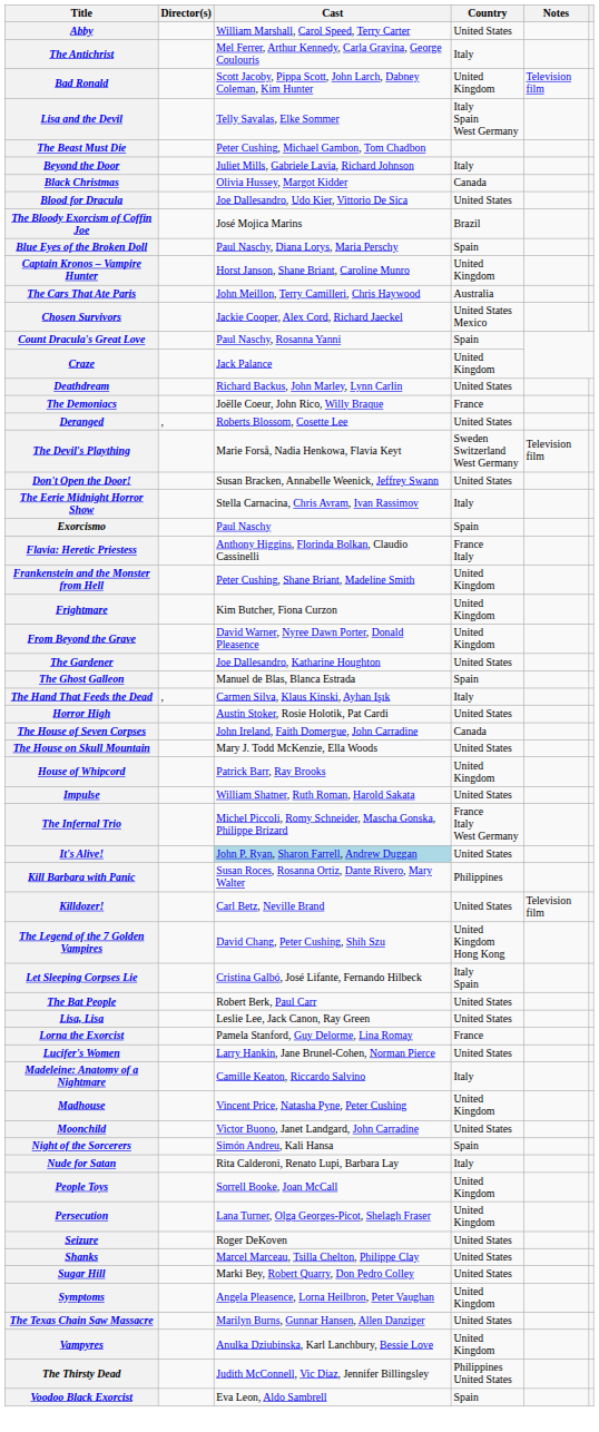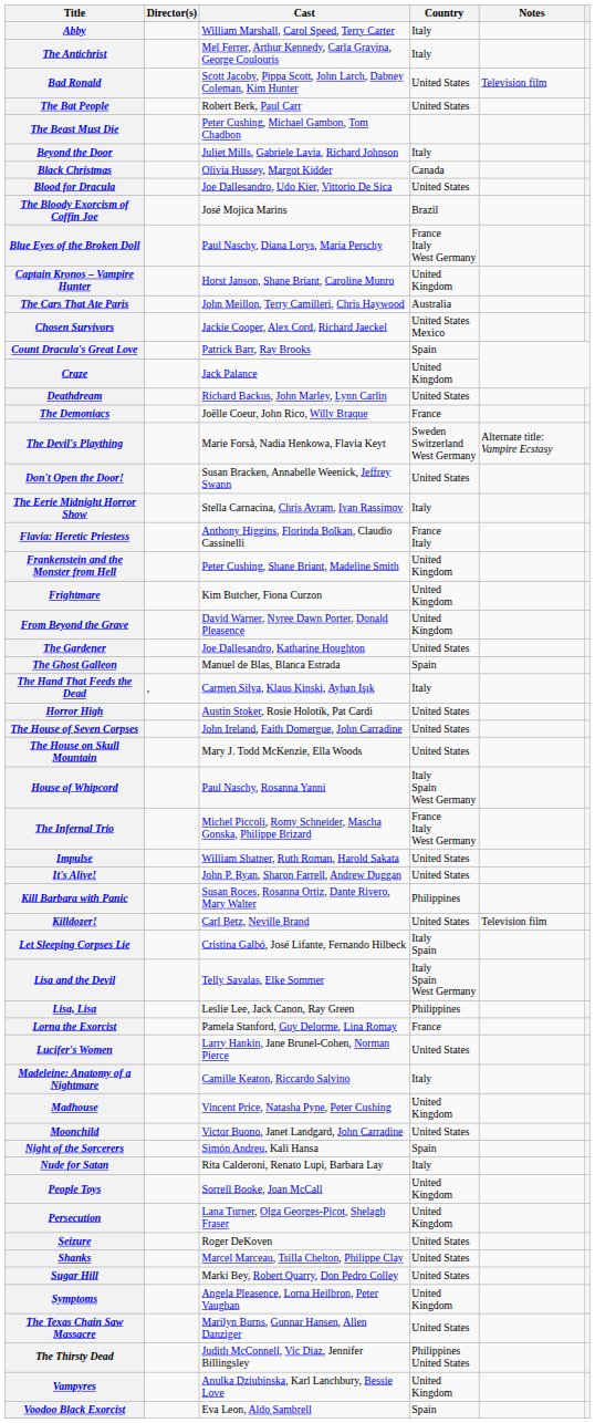 <table class="wikitable sortable">
 <tr>
 <th scope="col">Title</th>
 <th scope="col">Director(s)</th>
 <th scope="col" class="unsortable">Cast</th>
 <th scope="col">Country</th>
 <th scope="col" class="unsortable">Notes</th>
 <th scope="col" class="unsortable"></th>
 </tr>
 <tr>
 <th><em><a href='#'>Abby</a></em></th>
 <td></td>
 <td><a href='#'>William Marshall</a>, <a href='#'>Carol Speed</a>, <a href='#'>Terry Carter</a></td>
-<td>United States</td>
+<td>Italy</td>
 <td></td>
 <td style="text-align:center;"></td>
 </tr>
 <tr>
 <th><em><a href='#'>The Antichrist</a></em></th>
 <td></td>
 <td><a href='#'>Mel Ferrer</a>, <a href='#'>Arthur Kennedy</a>, <a href='#'>Carla Gravina</a>, <a href='#'>George Coulouris</a></td>
 <td>Italy</td>
 <td></td>
 <td style="text-align:center;"></td>
 </tr>
 <tr>
 <th><em><a href='#'>Bad Ronald</a></em></th>
 <td></td>
 <td><a href='#'>Scott Jacoby</a>, <a href='#'>Pippa Scott</a>, <a href='#'>John Larch</a>, <a href='#'>Dabney Coleman</a>, <a href='#'>Kim Hunter</a></td>
-<td>United Kingdom</td>
+<td>United States</td>
 <td><a href='#'>Television film</a></td>
 <td style="text-align:center;"></td>
 </tr>
 <tr>
-<th><em><a href='#'>Lisa and the Devil</a></em></th>
+<th><em><a href='#'>The Bat People</a></em></th>
 <td></td>
-<td><a href='#'>Telly Savalas</a>, <a href='#'>Elke Sommer</a></td>
-<td>Italy<br>Spain<br>West Germany</td>
+<td>Robert Berk, <a href='#'>Paul Carr</a></td>
+<td>United States</td>
 <td></td>
 <td style="text-align:center;"></td>
 </tr>
 <tr>
 <th><em><a href='#'>The Beast Must Die</a></em></th>
 <td></td>
 <td><a href='#'>Peter Cushing</a>, <a href='#'>Michael Gambon</a>, <a href='#'>Tom Chadbon</a></td>
 <td></td>
 <td></td>
 <td style="text-align:center;"></td>
 </tr>
 <tr>
 <th><em><a href='#'>Beyond the Door</a></em></th>
 <td></td>
 <td><a href='#'>Juliet Mills</a>, <a href='#'>Gabriele Lavia</a>, <a href='#'>Richard Johnson</a></td>
 <td>Italy</td>
 <td></td>
 <td style="text-align:center;"></td>
 </tr>
 <tr>
 <th><em><a href='#'>Black Christmas</a></em></th>
 <td></td>
 <td><a href='#'>Olivia Hussey</a>, <a href='#'>Margot Kidder</a></td>
 <td>Canada</td>
 <td></td>
 <td style="text-align:center;"></td>
 </tr>
 <tr>
 <th><em><a href='#'>Blood for Dracula</a></em></th>
 <td></td>
 <td><a href='#'>Joe Dallesandro</a>, <a href='#'>Udo Kier</a>, <a href='#'>Vittorio De Sica</a></td>
 <td>United States</td>
 <td></td>
 <td style="text-align:center;"></td>
 </tr>
 <tr>
 <th><em><a href='#'>The Bloody Exorcism of Coffin Joe</a></em></th>
 <td></td>
 <td>José Mojica Marins</td>
 <td>Brazil</td>
 <td></td>
 <td style="text-align:center;"></td>
 </tr>
 <tr>
 <th><em><a href='#'>Blue Eyes of the Broken Doll</a></em></th>
 <td></td>
 <td><a href='#'>Paul Naschy</a>, <a href='#'>Diana Lorys</a>, <a href='#'>Maria Perschy</a></td>
-<td>Spain</td>
+<td>France<br>Italy<br>West Germany</td>
 <td></td>
 <td style="text-align:center;"></td>
 </tr>
 <tr>
 <th><em><a href='#'>Captain Kronos&nbsp;– Vampire Hunter</a></em></th>
 <td></td>
 <td><a href='#'>Horst Janson</a>, <a href='#'>Shane Briant</a>, <a href='#'>Caroline Munro</a></td>
 <td>United Kingdom</td>
 <td></td>
 <td style="text-align:center;"></td>
 </tr>
 <tr>
 <th><em><a href='#'>The Cars That Ate Paris</a></em></th>
 <td></td>
 <td><a href='#'>John Meillon</a>, <a href='#'>Terry Camilleri</a>, <a href='#'>Chris Haywood</a></td>
 <td>Australia</td>
 <td></td>
 <td style="text-align:center;"></td>
 </tr>
 <tr>
 <th><em><a href='#'>Chosen Survivors</a></em></th>
 <td></td>
 <td><a href='#'>Jackie Cooper</a>, <a href='#'>Alex Cord</a>, <a href='#'>Richard Jaeckel</a></td>
 <td>United States<br>Mexico</td>
 <td></td>
 <td style="text-align:center;"></td>
 </tr>
 <tr>
 <th><em><a href='#'>Count Dracula's Great Love</a></em></th>
 <td></td>
-<td><a href='#'>Paul Naschy</a>, <a href='#'>Rosanna Yanni</a></td>
+<td><a href='#'>Patrick Barr</a>, <a href='#'>Ray Brooks</a></td>
 <td>Spain</td>
 </tr>
 <tr>
 <th><em><a href='#'>Craze</a></em></th>
 <td></td>
 <td><a href='#'>Jack Palance</a></td>
 <td>United Kingdom</td>
 </tr>
 <tr>
 <th><em><a href='#'>Deathdream</a></em></th>
 <td></td>
 <td><a href='#'>Richard Backus</a>, <a href='#'>John Marley</a>, <a href='#'>Lynn Carlin</a></td>
 <td>United States</td>
 <td></td>
 <td style="text-align:center;"></td>
 </tr>
 <tr>
 <th><em><a href='#'>The Demoniacs</a></em></th>
 <td></td>
 <td>Joëlle Coeur, John Rico, <a href='#'>Willy Braque</a></td>
 <td>France</td>
 <td></td>
 <td style="text-align:center;"></td>
 </tr>
 <tr>
-<th><em><a href='#'>Deranged</a></em></th>
-<td>, </td>
-<td><a href='#'>Roberts Blossom</a>, <a href='#'>Cosette Lee</a></td>
-<td>United States</td>
-<td></td>
-<td style="text-align:center;"></td>
-</tr>
-<tr>
 <th><em><a href='#'>The Devil's Plaything</a></em></th>
 <td></td>
 <td>Marie Forså, Nadia Henkowa, Flavia Keyt</td>
 <td>Sweden<br>Switzerland<br>West Germany</td>
-<td>Television film</td>
+<td>Alternate title: <em>Vampire Ecstasy</em></td>
 <td style="text-align:center;"></td>
 </tr>
 <tr>
 <th><em><a href='#'>Don't Open the Door!</a></em></th>
 <td></td>
 <td>Susan Bracken, Annabelle Weenick, <a href='#'>Jeffrey Swann</a></td>
 <td>United States</td>
 <td></td>
 <td style="text-align:center;"></td>
 </tr>
 <tr>
 <th><em><a href='#'>The Eerie Midnight Horror Show</a></em></th>
 <td></td>
 <td>Stella Carnacina, <a href='#'>Chris Avram</a>, <a href='#'>Ivan Rassimov</a></td>
 <td>Italy</td>
-<td></td>
-<td style="text-align:center;"></td>
-</tr>
-<tr>
-<th><em>Exorcismo</em></th>
-<td></td>
-<td><a href='#'>Paul Naschy</a></td>
-<td>Spain</td>
 <td></td>
 <td style="text-align:center;"></td>
 </tr>
 <tr>
 <th><em><a href='#'>Flavia: Heretic Priestess</a></em></th>
 <td></td>
 <td><a href='#'>Anthony Higgins</a>, <a href='#'>Florinda Bolkan</a>, Claudio Cassinelli</td>
 <td>France<br>Italy</td>
 <td></td>
 <td style="text-align:center;"></td>
 </tr>
 <tr>
 <th><em><a href='#'>Frankenstein and the Monster from Hell</a></em></th>
 <td></td>
 <td><a href='#'>Peter Cushing</a>, <a href='#'>Shane Briant</a>, <a href='#'>Madeline Smith</a></td>
 <td>United Kingdom</td>
 <td></td>
 <td style="text-align:center;"></td>
 </tr>
 <tr>
 <th><em><a href='#'>Frightmare</a></em></th>
 <td></td>
 <td>Kim Butcher, Fiona Curzon</td>
 <td>United Kingdom</td>
 <td></td>
 <td style="text-align:center;"></td>
 </tr>
 <tr>
 <th><em><a href='#'>From Beyond the Grave</a></em></th>
 <td></td>
 <td><a href='#'>David Warner</a>, <a href='#'>Nyree Dawn Porter</a>, <a href='#'>Donald Pleasence</a></td>
 <td>United Kingdom</td>
 <td></td>
 <td style="text-align:center;"></td>
 </tr>
 <tr>
 <th><em><a href='#'>The Gardener</a></em></th>
 <td></td>
 <td><a href='#'>Joe Dallesandro</a>, <a href='#'>Katharine Houghton</a></td>
 <td>United States</td>
 <td></td>
 <td style="text-align:center;"></td>
 </tr>
 <tr>
 <th><em><a href='#'>The Ghost Galleon</a></em></th>
 <td></td>
 <td>Manuel de Blas, Blanca Estrada</td>
 <td>Spain</td>
 <td></td>
 <td style="text-align:center;"></td>
 </tr>
 <tr>
 <th><em><a href='#'>The Hand That Feeds the Dead</a></em></th>
 <td>, </td>
 <td><a href='#'>Carmen Silva</a>, <a href='#'>Klaus Kinski</a>, <a href='#'>Ayhan Işık</a></td>
 <td>Italy</td>
 <td></td>
 <td style="text-align:center;"></td>
 </tr>
 <tr>
 <th><em><a href='#'>Horror High</a></em></th>
 <td></td>
 <td><a href='#'>Austin Stoker</a>, Rosie Holotik, Pat Cardi</td>
 <td>United States</td>
 <td></td>
 <td style="text-align:center;"></td>
 </tr>
 <tr>
 <th><em><a href='#'>The House of Seven Corpses</a></em></th>
 <td></td>
 <td><a href='#'>John Ireland</a>, <a href='#'>Faith Domergue</a>, <a href='#'>John Carradine</a></td>
-<td>Canada</td>
+<td>United States</td>
 <td></td>
 <td style="text-align:center;"></td>
 </tr>
 <tr>
 <th><em><a href='#'>The House on Skull Mountain</a></em></th>
 <td></td>
 <td>Mary J. Todd McKenzie, Ella Woods</td>
 <td>United States</td>
 <td></td>
 <td style="text-align:center;"></td>
 </tr>
 <tr>
 <th><em><a href='#'>House of Whipcord</a></em></th>
 <td></td>
-<td><a href='#'>Patrick Barr</a>, <a href='#'>Ray Brooks</a></td>
-<td>United Kingdom</td>
+<td><a href='#'>Paul Naschy</a>, <a href='#'>Rosanna Yanni</a></td>
+<td>Italy<br>Spain<br>West Germany</td>
+<td></td>
+<td style="text-align:center;"></td>
+</tr>
+<tr>
+<th><em><a href='#'>The Infernal Trio</a></em></th>
+<td></td>
+<td><a href='#'>Michel Piccoli</a>, <a href='#'>Romy Schneider</a>, <a href='#'>Mascha Gonska</a>, <a href='#'>Philippe Brizard</a></td>
+<td>France<br>Italy<br>West Germany</td>
 <td></td>
 <td style="text-align:center;"></td>
 </tr>
 <tr>
 <th><em><a href='#'>Impulse</a></em></th>
 <td></td>
 <td><a href='#'>William Shatner</a>, <a href='#'>Ruth Roman</a>, <a href='#'>Harold Sakata</a></td>
 <td>United States</td>
 <td></td>
 <td style="text-align:center;"></td>
 </tr>
 <tr>
-<th><em><a href='#'>The Infernal Trio</a></em></th>
-<td></td>
-<td><a href='#'>Michel Piccoli</a>, <a href='#'>Romy Schneider</a>, <a href='#'>Mascha Gonska</a>, <a href='#'>Philippe Brizard</a></td>
-<td>France<br>Italy<br>West Germany</td>
-<td></td>
-<td style="text-align:center;"></td>
-</tr>
-<tr>
 <th><em><a href='#'>It's Alive!</a></em></th>
 <td></td>
-<td style="background: lightblue;"><a href='#'>John P. Ryan</a>, <a href='#'>Sharon Farrell</a>, <a href='#'>Andrew Duggan</a></td>
+<td><a href='#'>John P. Ryan</a>, <a href='#'>Sharon Farrell</a>, <a href='#'>Andrew Duggan</a></td>
 <td>United States</td>
 <td></td>
 <td style="text-align:center;"></td>
 </tr>
 <tr>
 <th><em><a href='#'>Kill Barbara with Panic</a></em></th>
 <td></td>
 <td><a href='#'>Susan Roces</a>, <a href='#'>Rosanna Ortiz</a>, <a href='#'>Dante Rivero</a>, <a href='#'>Mary Walter</a></td>
 <td>Philippines</td>
 <td></td>
 <td style="text-align:center;"></td>
 </tr>
 <tr>
 <th><em><a href='#'>Killdozer!</a></em></th>
 <td></td>
 <td><a href='#'>Carl Betz</a>, <a href='#'>Neville Brand</a></td>
 <td>United States</td>
 <td>Television film</td>
 <td style="text-align:center;"></td>
 </tr>
 <tr>
-<th><em><a href='#'>The Legend of the 7 Golden Vampires</a></em></th>
-<td></td>
-<td><a href='#'>David Chang</a>, <a href='#'>Peter Cushing</a>, <a href='#'>Shih Szu</a></td>
-<td>United Kingdom<br>Hong Kong</td>
-<td></td>
-<td style="text-align:center;"></td>
-</tr>
-<tr>
 <th><em><a href='#'>Let Sleeping Corpses Lie</a></em></th>
 <td></td>
 <td><a href='#'>Cristina Galbó</a>, José Lifante, Fernando Hilbeck</td>
 <td>Italy<br>Spain</td>
 <td></td>
 <td style="text-align:center;"></td>
 </tr>
 <tr>
-<th><em><a href='#'>The Bat People</a></em></th>
+<th><em><a href='#'>Lisa and the Devil</a></em></th>
 <td></td>
-<td>Robert Berk, <a href='#'>Paul Carr</a></td>
-<td>United States</td>
+<td><a href='#'>Telly Savalas</a>, <a href='#'>Elke Sommer</a></td>
+<td>Italy<br>Spain<br>West Germany</td>
 <td></td>
 <td style="text-align:center;"></td>
 </tr>
 <tr>
 <th><em><a href='#'>Lisa, Lisa</a></em></th>
 <td></td>
 <td>Leslie Lee, Jack Canon, Ray Green</td>
-<td>United States</td>
+<td>Philippines</td>
 <td></td>
 <td style="text-align:center;"></td>
 </tr>
 <tr>
 <th><em><a href='#'>Lorna the Exorcist</a></em></th>
 <td></td>
 <td>Pamela Stanford, <a href='#'>Guy Delorme</a>, <a href='#'>Lina Romay</a></td>
 <td>France</td>
 <td></td>
 <td style="text-align:center;"></td>
 </tr>
 <tr>
 <th><em><a href='#'>Lucifer's Women</a></em></th>
 <td></td>
 <td><a href='#'>Larry Hankin</a>, Jane Brunel-Cohen, <a href='#'>Norman Pierce</a></td>
 <td>United States</td>
 <td></td>
 <td style="text-align:center;"></td>
 </tr>
 <tr>
 <th><em><a href='#'>Madeleine: Anatomy of a Nightmare</a></em></th>
 <td></td>
 <td><a href='#'>Camille Keaton</a>, <a href='#'>Riccardo Salvino</a></td>
 <td>Italy</td>
 <td></td>
 <td style="text-align:center;"></td>
 </tr>
 <tr>
 <th><em><a href='#'>Madhouse</a></em></th>
 <td></td>
 <td><a href='#'>Vincent Price</a>, <a href='#'>Natasha Pyne</a>, <a href='#'>Peter Cushing</a></td>
 <td>United Kingdom</td>
 <td></td>
 <td style="text-align:center;"></td>
 </tr>
 <tr>
 <th><em><a href='#'>Moonchild</a></em></th>
 <td></td>
 <td><a href='#'>Victor Buono</a>, Janet Landgard, <a href='#'>John Carradine</a></td>
 <td>United States</td>
 <td></td>
 <td style="text-align:center;"></td>
 </tr>
 <tr>
 <th><em><a href='#'>Night of the Sorcerers</a></em></th>
 <td></td>
 <td><a href='#'>Simón Andreu</a>, Kali Hansa</td>
 <td>Spain</td>
 <td></td>
 <td style="text-align:center;"></td>
 </tr>
 <tr>
 <th><em><a href='#'>Nude for Satan</a></em></th>
 <td></td>
 <td>Rita Calderoni, Renato Lupi, Barbara Lay</td>
 <td>Italy</td>
 <td></td>
 <td style="text-align:center;"></td>
 </tr>
 <tr>
 <th><em><a href='#'>People Toys</a></em></th>
 <td></td>
 <td><a href='#'>Sorrell Booke</a>, <a href='#'>Joan McCall</a></td>
 <td>United Kingdom</td>
 <td></td>
 <td style="text-align:center;"></td>
 </tr>
 <tr>
 <th><em><a href='#'>Persecution</a></em></th>
 <td></td>
 <td><a href='#'>Lana Turner</a>, <a href='#'>Olga Georges-Picot</a>, <a href='#'>Shelagh Fraser</a></td>
 <td>United Kingdom</td>
 <td></td>
 <td style="text-align:center;"></td>
 </tr>
 <tr>
 <th><em><a href='#'>Seizure</a></em></th>
 <td></td>
 <td>Roger DeKoven</td>
 <td>United States</td>
 <td></td>
 <td style="text-align:center;"></td>
 </tr>
 <tr>
 <th><em><a href='#'>Shanks</a></em></th>
 <td></td>
 <td><a href='#'>Marcel Marceau</a>, <a href='#'>Tsilla Chelton</a>, <a href='#'>Philippe Clay</a></td>
 <td>United States</td>
 <td></td>
 <td style="text-align:center;"></td>
 </tr>
 <tr>
 <th><em><a href='#'>Sugar Hill</a></em></th>
 <td></td>
 <td>Marki Bey, <a href='#'>Robert Quarry</a>, <a href='#'>Don Pedro Colley</a></td>
 <td>United States</td>
 <td></td>
 <td style="text-align:center;"></td>
 </tr>
 <tr>
 <th><em><a href='#'>Symptoms</a></em></th>
 <td></td>
 <td><a href='#'>Angela Pleasence</a>, <a href='#'>Lorna Heilbron</a>, <a href='#'>Peter Vaughan</a></td>
 <td>United Kingdom</td>
 <td></td>
 <td style="text-align:center;"></td>
 </tr>
 <tr>
 <th><em><a href='#'>The Texas Chain Saw Massacre</a></em></th>
 <td></td>
 <td><a href='#'>Marilyn Burns</a>, <a href='#'>Gunnar Hansen</a>, <a href='#'>Allen Danziger</a></td>
 <td>United States</td>
 <td></td>
 <td style="text-align:center;"></td>
 </tr>
 <tr>
+<th><em>The Thirsty Dead</em></th>
+<td></td>
+<td><a href='#'>Judith McConnell</a>, <a href='#'>Vic Diaz</a>, Jennifer Billingsley</td>
+<td>Philippines<br>United States</td>
+<td></td>
+<td style="text-align:center;"></td>
+</tr>
+<tr>
 <th><em><a href='#'>Vampyres</a></em></th>
 <td></td>
 <td><a href='#'>Anulka Dziubinska</a>, Karl Lanchbury, <a href='#'>Bessie Love</a></td>
 <td>United Kingdom</td>
-<td></td>
-<td style="text-align:center;"></td>
-</tr>
-<tr>
-<th><em>The Thirsty Dead</em></th>
-<td></td>
-<td><a href='#'>Judith McConnell</a>, <a href='#'>Vic Diaz</a>, Jennifer Billingsley</td>
-<td>Philippines<br>United States</td>
 <td></td>
 <td style="text-align:center;"></td>
 </tr>
 <tr>
 <th><em><a href='#'>Voodoo Black Exorcist</a></em></th>
 <td></td>
 <td>Eva Leon, <a href='#'>Aldo Sambrell</a></td>
 <td>Spain</td>
 <td></td>
 <td style="text-align:center;"></td>
 </tr>
 </table>
